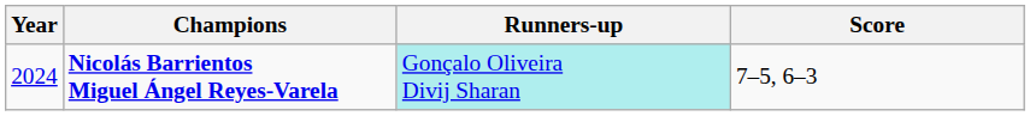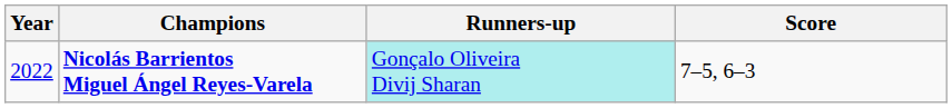 <table class="wikitable" style="font-size:90%">
 <tr>
 <th>Year</th>
 <th style="width:200px;">Champions</th>
 <th style="width:200px;">Runners-up</th>
 <th style="width:175px;">Score</th>
 </tr>
 <tr>
-<td><a href='#'>2024</a></td>
+<td><a href='#'>2022</a></td>
 <td> <strong><a href='#'>Nicolás Barrientos</a></strong><br> <strong><a href='#'>Miguel Ángel Reyes-Varela</a></strong></td>
 <td style="background: paleturquoise;"> <a href='#'>Gonçalo Oliveira</a><br> <a href='#'>Divij Sharan</a></td>
 <td>7–5, 6–3</td>
 </tr>
 </table>
